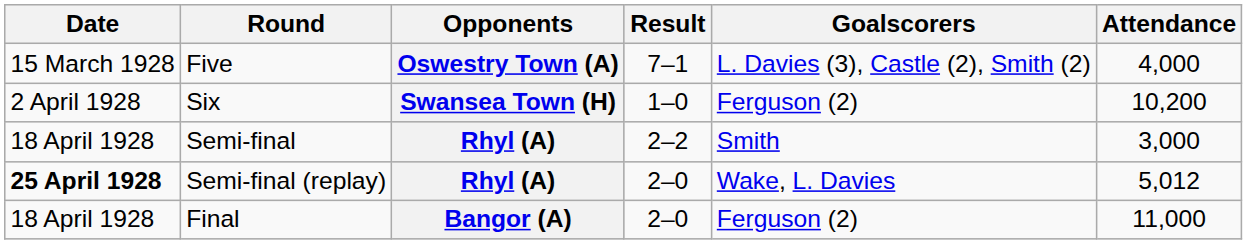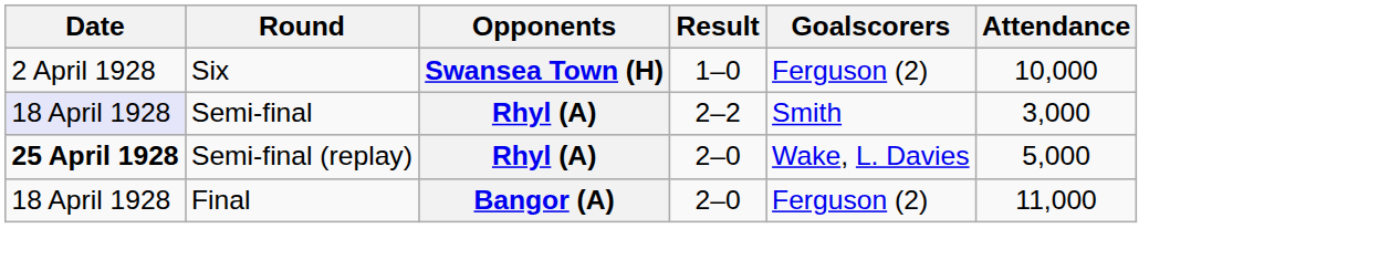 <table class="wikitable plainrowheaders sortable">
 <tr>
 <th>Date</th>
 <th>Round</th>
 <th>Opponents</th>
 <th>Result</th>
 <th>Goalscorers</th>
 <th>Attendance</th>
 </tr>
 <tr>
-<td>15 March 1928</td>
-<td>Five</td>
-<th scope=row><a href='#'>Oswestry Town</a> (A)</th>
-<td align=center>7–1</td>
-<td><a href='#'>L. Davies</a> (3), <a href='#'>Castle</a> (2), <a href='#'>Smith</a> (2)</td>
-<td align=center>4,000</td>
-</tr>
-<tr>
 <td>2 April 1928</td>
 <td>Six</td>
 <th scope=row><a href='#'>Swansea Town</a> (H)</th>
 <td align=center>1–0</td>
 <td><a href='#'>Ferguson</a> (2)</td>
-<td align=center>10,200</td>
+<td align=center>10,000</td>
 </tr>
 <tr>
-<td>18 April 1928</td>
+<td style="background: lavender;">18 April 1928</td>
 <td>Semi-final</td>
 <th scope=row><a href='#'>Rhyl</a> (A)</th>
 <td align=center>2–2</td>
 <td><a href='#'>Smith</a></td>
 <td align=center>3,000</td>
 </tr>
 <tr>
 <td><strong>25 April 1928</strong></td>
 <td>Semi-final (replay)</td>
 <th scope=row><a href='#'>Rhyl</a> (A)</th>
 <td align=center>2–0</td>
 <td><a href='#'>Wake</a>, <a href='#'>L. Davies</a></td>
-<td align=center>5,012</td>
+<td align=center>5,000</td>
 </tr>
 <tr>
 <td>18 April 1928</td>
 <td>Final</td>
 <th scope=row><a href='#'>Bangor</a> (A)</th>
 <td align=center>2–0</td>
 <td><a href='#'>Ferguson</a> (2)</td>
 <td align=center>11,000</td>
 </tr>
 </table>
